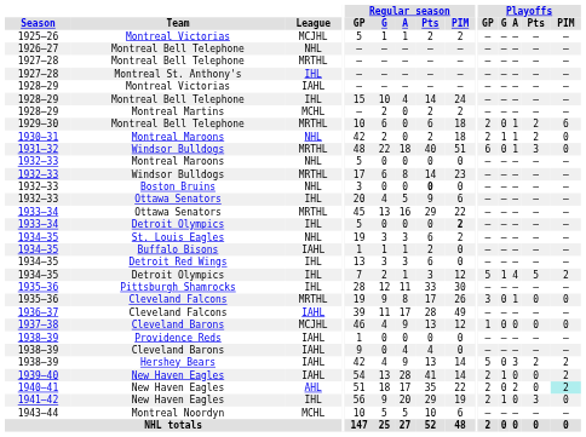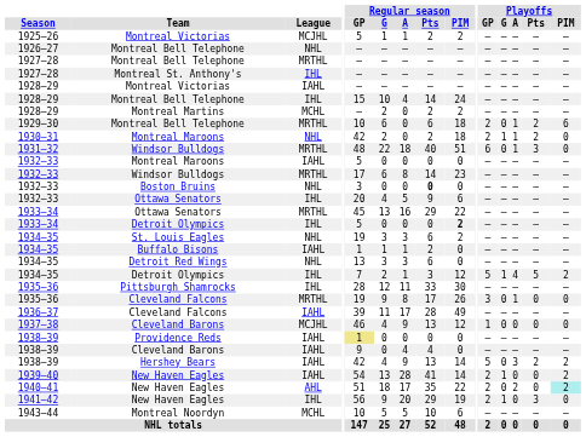 <table border="0" cellpadding="1" cellspacing="0" style="text-align:center; width:60em">
 <tr bgcolor="#e0e0e0">
 <th colspan="3" bgcolor="#ffffff"></th>
 <th rowspan="100" bgcolor="#ffffff"></th>
 <th colspan="5"><a href='#'>Regular season</a></th>
 <th rowspan="100" bgcolor="#ffffff"></th>
 <th colspan="5"><a href='#'>Playoffs</a></th>
 </tr>
 <tr bgcolor="#e0e0e0">
 <th><a href='#'>Season</a></th>
 <th>Team</th>
 <th>League</th>
 <th>GP</th>
 <th><a href='#'>G</a></th>
 <th><a href='#'>A</a></th>
 <th><a href='#'>Pts</a></th>
 <th><a href='#'>PIM</a></th>
 <th>GP</th>
 <th>G</th>
 <th>A</th>
 <th>Pts</th>
 <th>PIM</th>
 </tr>
 <tr>
 <td>1925–26</td>
 <td><a href='#'>Montreal Victorias</a></td>
 <td>MCJHL</td>
 <td>5</td>
 <td>1</td>
 <td>1</td>
 <td>2</td>
 <td>2</td>
 <td>—</td>
 <td>—</td>
 <td>—</td>
 <td>—</td>
 <td>—</td>
 </tr>
 <tr bgcolor="#f0f0f0">
 <td>1926–27</td>
 <td>Montreal Bell Telephone</td>
 <td>NHL</td>
 <td>—</td>
 <td>—</td>
 <td>—</td>
 <td>—</td>
 <td>—</td>
 <td>—</td>
 <td>—</td>
 <td>—</td>
 <td>—</td>
 <td>—</td>
 </tr>
 <tr>
 <td>1927–28</td>
 <td>Montreal Bell Telephone</td>
 <td>MRTHL</td>
 <td>—</td>
 <td>—</td>
 <td>—</td>
 <td>—</td>
 <td>—</td>
 <td>—</td>
 <td>—</td>
 <td>—</td>
 <td>—</td>
 <td>—</td>
 </tr>
 <tr bgcolor="#f0f0f0">
 <td>1927–28</td>
 <td>Montreal St. Anthony's</td>
 <td><a href='#'>IHL</a></td>
 <td>—</td>
 <td>—</td>
 <td>—</td>
 <td>—</td>
 <td>—</td>
 <td>—</td>
 <td>—</td>
 <td>—</td>
 <td>—</td>
 <td>—</td>
 </tr>
 <tr>
 <td>1928–29</td>
 <td>Montreal Victorias</td>
 <td>IAHL</td>
 <td>—</td>
 <td>—</td>
 <td>—</td>
 <td>—</td>
 <td>—</td>
 <td>—</td>
 <td>—</td>
 <td>—</td>
 <td>—</td>
 <td>—</td>
 </tr>
 <tr bgcolor="#f0f0f0">
 <td>1928–29</td>
 <td>Montreal Bell Telephone</td>
 <td>IHL</td>
 <td>15</td>
 <td>10</td>
 <td>4</td>
 <td>14</td>
 <td>24</td>
 <td>—</td>
 <td>—</td>
 <td>—</td>
 <td>—</td>
 <td>—</td>
 </tr>
 <tr>
 <td>1928–29</td>
 <td>Montreal Martins</td>
 <td>MCHL</td>
 <td>—</td>
 <td>2</td>
 <td>0</td>
 <td>2</td>
 <td>2</td>
 <td>—</td>
 <td>—</td>
 <td>—</td>
 <td>—</td>
 <td>—</td>
 </tr>
 <tr bgcolor="#f0f0f0">
 <td>1929–30</td>
 <td>Montreal Bell Telephone</td>
 <td>MRTHL</td>
 <td>10</td>
 <td>6</td>
 <td>0</td>
 <td>6</td>
 <td>18</td>
 <td>2</td>
 <td>0</td>
 <td>1</td>
 <td>2</td>
 <td>6</td>
 </tr>
 <tr>
 <td><a href='#'>1930–31</a></td>
 <td><a href='#'>Montreal Maroons</a></td>
 <td><a href='#'>NHL</a></td>
 <td>42</td>
 <td>2</td>
 <td>0</td>
 <td>2</td>
 <td>18</td>
 <td>2</td>
 <td>1</td>
 <td>1</td>
 <td>2</td>
 <td>0</td>
 </tr>
 <tr bgcolor="#f0f0f0">
 <td><a href='#'>1931–32</a></td>
 <td><a href='#'>Windsor Bulldogs</a></td>
 <td>MRTHL</td>
 <td>48</td>
 <td>22</td>
 <td>18</td>
 <td>40</td>
 <td>51</td>
 <td>6</td>
 <td>0</td>
 <td>1</td>
 <td>3</td>
 <td>0</td>
 </tr>
 <tr>
 <td><a href='#'>1932–33</a></td>
 <td>Montreal Maroons</td>
-<td>NHL</td>
+<td>IAHL</td>
 <td>5</td>
 <td>0</td>
 <td>0</td>
 <td>0</td>
 <td>0</td>
 <td>—</td>
 <td>—</td>
 <td>—</td>
 <td>—</td>
 <td>—</td>
 </tr>
 <tr bgcolor="#f0f0f0">
 <td><a href='#'>1932–33</a></td>
 <td>Windsor Bulldogs</td>
 <td>MRTHL</td>
 <td>17</td>
 <td>6</td>
 <td>8</td>
 <td>14</td>
 <td>23</td>
 <td>—</td>
 <td>—</td>
 <td>—</td>
 <td>—</td>
 <td>—</td>
 </tr>
 <tr>
 <td>1932–33</td>
 <td><a href='#'>Boston Bruins</a></td>
 <td>NHL</td>
 <td>3</td>
 <td>0</td>
 <td>0</td>
 <td><strong>0</strong></td>
 <td>0</td>
 <td>—</td>
 <td>—</td>
 <td>—</td>
 <td>—</td>
 <td>—</td>
 </tr>
 <tr bgcolor="#f0f0f0">
 <td>1932–33</td>
 <td><a href='#'>Ottawa Senators</a></td>
 <td>IHL</td>
 <td>20</td>
 <td>4</td>
 <td>5</td>
 <td>9</td>
 <td>6</td>
 <td>—</td>
 <td>—</td>
 <td>—</td>
 <td>—</td>
 <td>—</td>
 </tr>
 <tr>
 <td><a href='#'>1933–34</a></td>
 <td>Ottawa Senators</td>
 <td>MRTHL</td>
 <td>45</td>
 <td>13</td>
 <td>16</td>
 <td>29</td>
 <td>22</td>
 <td>—</td>
 <td>—</td>
 <td>—</td>
 <td>—</td>
 <td>—</td>
 </tr>
 <tr bgcolor="#f0f0f0">
 <td><a href='#'>1933–34</a></td>
 <td><a href='#'>Detroit Olympics</a></td>
 <td>IHL</td>
 <td>5</td>
 <td>0</td>
 <td>0</td>
 <td>0</td>
 <td><strong>2</strong></td>
 <td>—</td>
 <td>—</td>
 <td>—</td>
 <td>—</td>
 <td>—</td>
 </tr>
 <tr>
 <td><a href='#'>1934–35</a></td>
 <td><a href='#'>St. Louis Eagles</a></td>
 <td>NHL</td>
 <td>19</td>
 <td>3</td>
 <td>3</td>
 <td>6</td>
 <td>2</td>
 <td>—</td>
 <td>—</td>
 <td>—</td>
 <td>—</td>
 <td>—</td>
 </tr>
 <tr bgcolor="#f0f0f0">
 <td><a href='#'>1934–35</a></td>
 <td><a href='#'>Buffalo Bisons</a></td>
 <td>IAHL</td>
 <td>1</td>
 <td>1</td>
 <td>1</td>
 <td>2</td>
 <td>0</td>
 <td>—</td>
 <td>—</td>
 <td>—</td>
 <td>—</td>
 <td>—</td>
 </tr>
 <tr>
 <td>1934–35</td>
 <td><a href='#'>Detroit Red Wings</a></td>
-<td>IHL</td>
+<td>NHL</td>
 <td>13</td>
 <td>3</td>
 <td>3</td>
 <td>6</td>
 <td>0</td>
 <td>—</td>
 <td>—</td>
 <td>—</td>
 <td>—</td>
 <td>—</td>
 </tr>
 <tr bgcolor="#f0f0f0">
 <td>1934–35</td>
 <td>Detroit Olympics</td>
 <td>IHL</td>
 <td>7</td>
 <td>2</td>
 <td>1</td>
 <td>3</td>
 <td>12</td>
 <td>5</td>
 <td>1</td>
 <td>4</td>
 <td>5</td>
 <td>2</td>
 </tr>
 <tr>
 <td><a href='#'>1935–36</a></td>
 <td><a href='#'>Pittsburgh Shamrocks</a></td>
 <td>IHL</td>
 <td>28</td>
 <td>12</td>
 <td>11</td>
 <td>33</td>
 <td>30</td>
 <td>—</td>
 <td>—</td>
 <td>—</td>
 <td>—</td>
 <td>—</td>
 </tr>
 <tr bgcolor="#f0f0f0">
 <td>1935–36</td>
 <td><a href='#'>Cleveland Falcons</a></td>
 <td>MRTHL</td>
 <td>19</td>
 <td>9</td>
 <td>8</td>
 <td>17</td>
 <td>26</td>
 <td>3</td>
 <td>0</td>
 <td>1</td>
 <td>0</td>
 <td>0</td>
 </tr>
 <tr>
 <td><a href='#'>1936–37</a></td>
 <td>Cleveland Falcons</td>
 <td><a href='#'>IAHL</a></td>
 <td>39</td>
 <td>11</td>
 <td>17</td>
 <td>28</td>
 <td>49</td>
 <td>—</td>
 <td>—</td>
 <td>—</td>
 <td>—</td>
 <td>—</td>
 </tr>
 <tr bgcolor="#f0f0f0">
 <td><a href='#'>1937–38</a></td>
 <td><a href='#'>Cleveland Barons</a></td>
 <td>MCJHL</td>
 <td>46</td>
 <td>4</td>
 <td>9</td>
 <td>13</td>
 <td>12</td>
 <td>1</td>
 <td>0</td>
 <td>0</td>
 <td>0</td>
 <td>0</td>
 </tr>
 <tr>
 <td><a href='#'>1938–39</a></td>
 <td><a href='#'>Providence Reds</a></td>
 <td>IAHL</td>
-<td>1</td>
+<td style="background: khaki;">1</td>
 <td>0</td>
 <td>0</td>
 <td>0</td>
 <td>0</td>
 <td>—</td>
 <td>—</td>
 <td>—</td>
 <td>—</td>
 <td>—</td>
 </tr>
 <tr bgcolor="#f0f0f0">
 <td>1938–39</td>
 <td>Cleveland Barons</td>
 <td>IAHL</td>
 <td>9</td>
 <td>0</td>
 <td>4</td>
 <td>4</td>
 <td>0</td>
 <td>—</td>
 <td>—</td>
 <td>—</td>
 <td>—</td>
 <td>—</td>
 </tr>
 <tr>
 <td>1938–39</td>
 <td><a href='#'>Hershey Bears</a></td>
 <td>IAHL</td>
 <td>42</td>
 <td>4</td>
 <td>9</td>
 <td>13</td>
 <td>14</td>
 <td>5</td>
 <td>0</td>
 <td>3</td>
 <td>2</td>
 <td>2</td>
 </tr>
 <tr bgcolor="#f0f0f0">
 <td><a href='#'>1939–40</a></td>
 <td><a href='#'>New Haven Eagles</a></td>
 <td>IAHL</td>
 <td>54</td>
 <td>13</td>
 <td>28</td>
 <td>41</td>
 <td>14</td>
 <td>2</td>
 <td>1</td>
 <td>0</td>
 <td>0</td>
 <td>2</td>
 </tr>
 <tr>
 <td><a href='#'>1940–41</a></td>
 <td>New Haven Eagles</td>
 <td><a href='#'>AHL</a></td>
 <td>51</td>
 <td>18</td>
 <td>17</td>
 <td>35</td>
 <td>22</td>
 <td>2</td>
 <td>0</td>
 <td>2</td>
 <td>0</td>
 <td style="background: paleturquoise;">2</td>
 </tr>
 <tr bgcolor="#f0f0f0">
 <td><a href='#'>1941–42</a></td>
 <td>New Haven Eagles</td>
 <td>IHL</td>
 <td>56</td>
 <td>9</td>
 <td>20</td>
 <td>29</td>
 <td>19</td>
 <td>2</td>
 <td>1</td>
 <td>0</td>
 <td>3</td>
 <td>0</td>
 </tr>
 <tr>
 <td>1943–44</td>
 <td>Montreal Noordyn</td>
 <td>MCHL</td>
 <td>10</td>
 <td>5</td>
 <td>5</td>
 <td>10</td>
 <td>6</td>
 <td>—</td>
 <td>—</td>
 <td>—</td>
 <td>—</td>
 <td>—</td>
 </tr>
 <tr bgcolor="#e0e0e0">
 <th colspan="3">NHL totals</th>
 <th>147</th>
 <th>25</th>
 <th>27</th>
 <th>52</th>
 <th>48</th>
 <th>2</th>
 <th>0</th>
 <th>0</th>
 <th>0</th>
 <th>0</th>
 </tr>
 </table>
